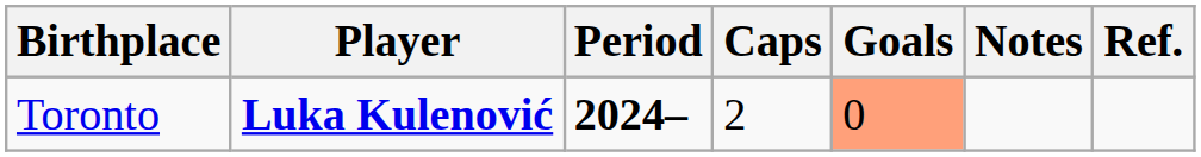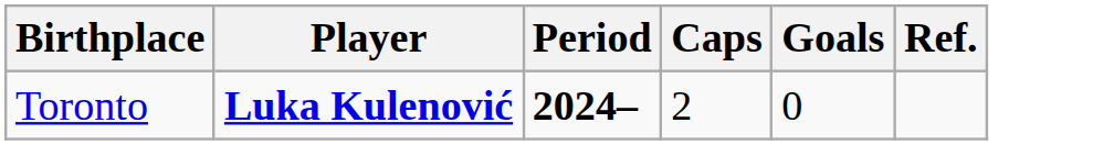 <table class="wikitable sortable">
 <tr>
 <th>Birthplace</th>
 <th>Player</th>
 <th>Period</th>
 <th>Caps</th>
 <th>Goals</th>
-<th>Notes</th>
 <th>Ref.</th>
 </tr>
 <tr>
 <td><a href='#'>Toronto</a></td>
 <td><strong><a href='#'>Luka Kulenović</a></strong></td>
 <td><strong>2024–</strong></td>
 <td>2</td>
-<td style="background: lightsalmon;">0</td>
-<td></td>
+<td>0</td>
 <td></td>
 </tr>
 </table>
